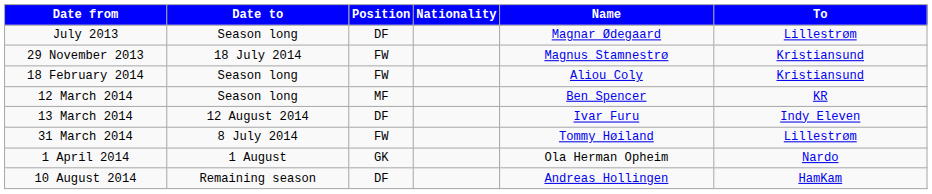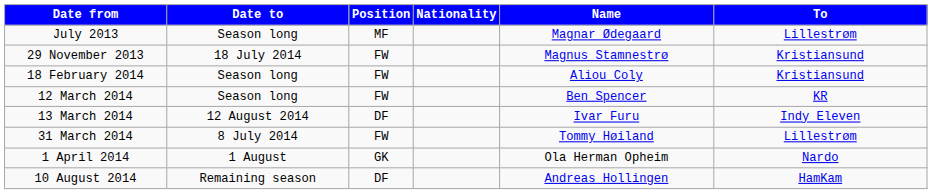 <table class="wikitable"  style="text-align:center; font-size:90%; ">
 <tr>
 <th style="background:#00f; color:white; width:150px;">Date from</th>
 <th style="background:#00f; color:white; width:170px;">Date to</th>
 <th style="background:#00f; color:white; width:55px;">Position</th>
 <th style="background:#00f; color:white; width:55px;">Nationality</th>
 <th style="background:#00f; color:white; width:200px;">Name</th>
 <th style="background:#00f; color:white; width:200px;">To</th>
 </tr>
 <tr>
 <td>July 2013</td>
 <td>Season long</td>
-<td>DF</td>
+<td>MF</td>
 <td></td>
 <td><a href='#'>Magnar Ødegaard</a></td>
 <td> <a href='#'>Lillestrøm</a></td>
 </tr>
 <tr>
 <td>29 November 2013</td>
 <td>18 July 2014</td>
 <td>FW</td>
 <td></td>
 <td><a href='#'>Magnus Stamnestrø</a></td>
 <td> <a href='#'>Kristiansund</a></td>
 </tr>
 <tr>
 <td>18 February 2014</td>
 <td>Season long</td>
 <td>FW</td>
 <td></td>
 <td><a href='#'>Aliou Coly</a></td>
 <td> <a href='#'>Kristiansund</a></td>
 </tr>
 <tr>
 <td>12 March 2014</td>
 <td>Season long</td>
-<td>MF</td>
+<td>FW</td>
 <td></td>
 <td><a href='#'>Ben Spencer</a></td>
 <td> <a href='#'>KR</a></td>
 </tr>
 <tr>
 <td>13 March 2014</td>
 <td>12 August 2014</td>
 <td>DF</td>
 <td></td>
 <td><a href='#'>Ivar Furu</a></td>
 <td> <a href='#'>Indy Eleven</a></td>
 </tr>
 <tr>
 <td>31 March 2014</td>
 <td>8 July 2014</td>
 <td>FW</td>
 <td></td>
 <td><a href='#'>Tommy Høiland</a></td>
 <td> <a href='#'>Lillestrøm</a></td>
 </tr>
 <tr>
 <td>1 April 2014</td>
 <td>1 August</td>
 <td>GK</td>
 <td></td>
 <td>Ola Herman Opheim</td>
 <td> <a href='#'>Nardo</a></td>
 </tr>
 <tr>
 <td>10 August 2014</td>
 <td>Remaining season</td>
 <td>DF</td>
 <td></td>
 <td><a href='#'>Andreas Hollingen</a></td>
 <td> <a href='#'>HamKam</a></td>
 </tr>
 </table>
